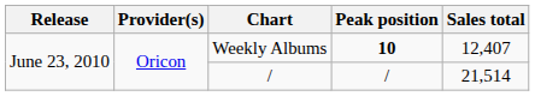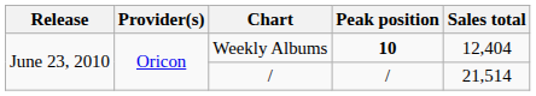 <table class="wikitable">
 <tr>
 <th>Release</th>
 <th>Provider(s)</th>
 <th>Chart</th>
 <th>Peak position</th>
 <th>Sales total</th>
 </tr>
 <tr>
 <td style="text-align:center;" rowspan="2">June 23, 2010</td>
 <td style="text-align:center;" rowspan="2"><a href='#'>Oricon</a></td>
 <td align="center">Weekly Albums</td>
 <td style="text-align:center;"><strong>10</strong></td>
-<td align="center">12,407</td>
+<td align="center">12,404</td>
 </tr>
 <tr>
 <td style="text-align:center;">/</td>
 <td style="text-align:center;">/</td>
 <td align="center">21,514</td>
 </tr>
 </table>
